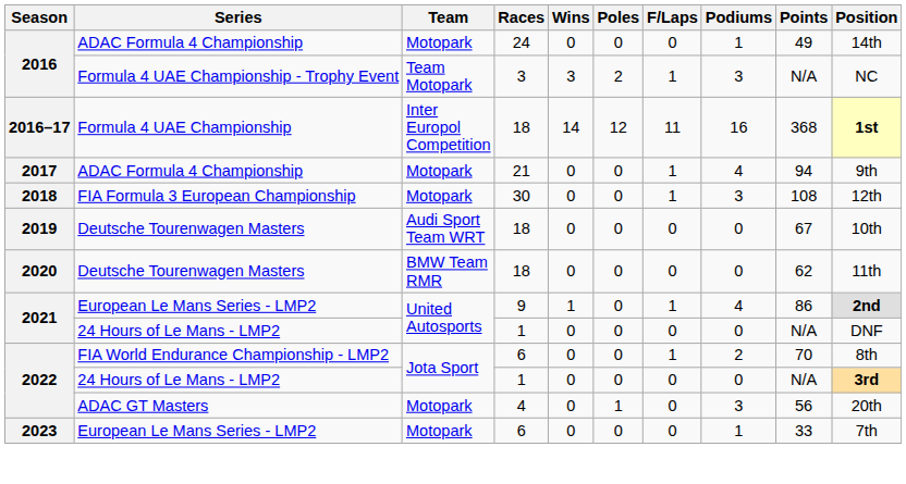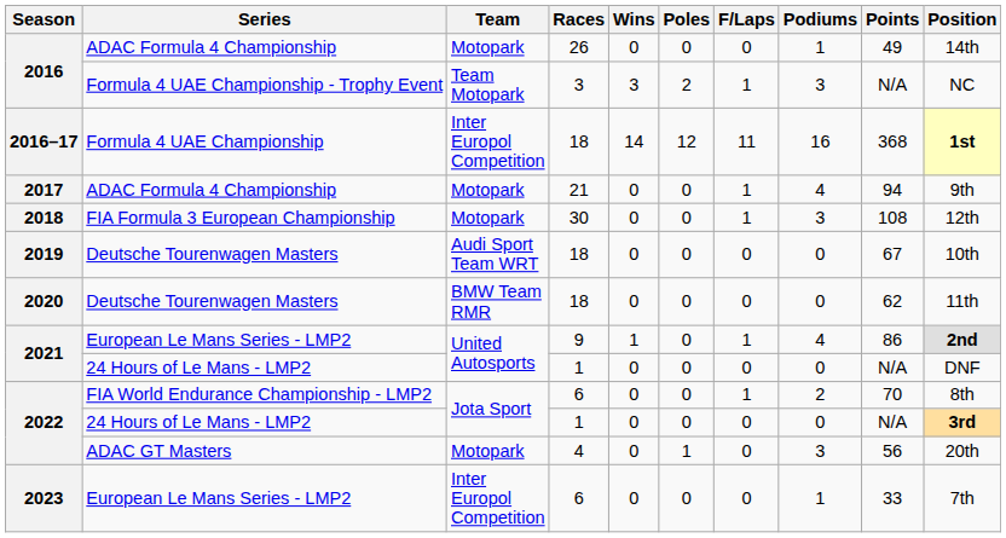 <table class="wikitable" style="font-size: 90%; text-align:center">
 <tr>
 <th>Season</th>
 <th>Series</th>
 <th>Team</th>
 <th>Races</th>
 <th>Wins</th>
 <th>Poles</th>
 <th>F/Laps</th>
 <th>Podiums</th>
 <th>Points</th>
 <th>Position</th>
 </tr>
 <tr>
 <th rowspan=2>2016</th>
 <td align=left><a href='#'>ADAC Formula 4 Championship</a></td>
 <td align=left><a href='#'>Motopark</a></td>
-<td>24</td>
+<td>26</td>
 <td>0</td>
 <td>0</td>
 <td>0</td>
 <td>1</td>
 <td>49</td>
 <td>14th</td>
 </tr>
 <tr>
 <td align=left nowrap><a href='#'>Formula 4 UAE Championship - Trophy Event</a></td>
 <td align=left><a href='#'>Team Motopark</a></td>
 <td>3</td>
 <td>3</td>
 <td>2</td>
 <td>1</td>
 <td>3</td>
 <td>N/A</td>
 <td>NC</td>
 </tr>
 <tr>
 <th nowrap>2016–17</th>
 <td align=left><a href='#'>Formula 4 UAE Championship</a></td>
 <td align=left><a href='#'>Inter Europol Competition</a></td>
 <td>18</td>
 <td>14</td>
 <td>12</td>
 <td>11</td>
 <td>16</td>
 <td>368</td>
 <td style="background:#FFFFBF;"><strong>1st</strong></td>
 </tr>
 <tr>
 <th>2017</th>
 <td align=left><a href='#'>ADAC Formula 4 Championship</a></td>
 <td align=left><a href='#'>Motopark</a></td>
 <td>21</td>
 <td>0</td>
 <td>0</td>
 <td>1</td>
 <td>4</td>
 <td>94</td>
 <td>9th</td>
 </tr>
 <tr>
 <th>2018</th>
 <td align=left><a href='#'>FIA Formula 3 European Championship</a></td>
 <td align=left><a href='#'>Motopark</a></td>
 <td>30</td>
 <td>0</td>
 <td>0</td>
 <td>1</td>
 <td>3</td>
 <td>108</td>
 <td>12th</td>
 </tr>
 <tr>
 <th>2019</th>
 <td align=left><a href='#'>Deutsche Tourenwagen Masters</a></td>
 <td align=left><a href='#'>Audi Sport Team WRT</a></td>
 <td>18</td>
 <td>0</td>
 <td>0</td>
 <td>0</td>
 <td>0</td>
 <td>67</td>
 <td>10th</td>
 </tr>
 <tr>
 <th>2020</th>
 <td align=left><a href='#'>Deutsche Tourenwagen Masters</a></td>
 <td align=left><a href='#'>BMW Team RMR</a></td>
 <td>18</td>
 <td>0</td>
 <td>0</td>
 <td>0</td>
 <td>0</td>
 <td>62</td>
 <td>11th</td>
 </tr>
 <tr>
 <th rowspan=2>2021</th>
 <td align=left><a href='#'>European Le Mans Series - LMP2</a></td>
 <td rowspan=2 align=left><a href='#'>United Autosports</a></td>
 <td>9</td>
 <td>1</td>
 <td>0</td>
 <td>1</td>
 <td>4</td>
 <td>86</td>
 <td style="background:#DFDFDF;"><strong>2nd</strong></td>
 </tr>
 <tr>
 <td align=left><a href='#'>24 Hours of Le Mans - LMP2</a></td>
 <td>1</td>
 <td>0</td>
 <td>0</td>
 <td>0</td>
 <td>0</td>
 <td>N/A</td>
 <td>DNF</td>
 </tr>
 <tr>
 <th rowspan="3">2022</th>
 <td align=left><a href='#'>FIA World Endurance Championship - LMP2</a></td>
 <td rowspan="2" align="left"><a href='#'>Jota Sport</a></td>
 <td>6</td>
 <td>0</td>
 <td>0</td>
 <td>1</td>
 <td>2</td>
 <td>70</td>
 <td>8th</td>
 </tr>
 <tr>
 <td align=left><a href='#'>24 Hours of Le Mans - LMP2</a></td>
 <td>1</td>
 <td>0</td>
 <td>0</td>
 <td>0</td>
 <td>0</td>
 <td>N/A</td>
 <td style="background:#ffdf9f;"><strong>3rd</strong></td>
 </tr>
 <tr>
 <td align=left><a href='#'>ADAC GT Masters</a></td>
 <td align=left><a href='#'>Motopark</a></td>
 <td>4</td>
 <td>0</td>
 <td>1</td>
 <td>0</td>
 <td>3</td>
 <td>56</td>
 <td>20th</td>
 </tr>
 <tr>
 <th>2023</th>
 <td align=left><a href='#'>European Le Mans Series - LMP2</a></td>
-<td align=left><a href='#'>Motopark</a></td>
+<td align=left><a href='#'>Inter Europol Competition</a></td>
 <td>6</td>
 <td>0</td>
 <td>0</td>
 <td>0</td>
 <td>1</td>
 <td>33</td>
 <td>7th</td>
 </tr>
 </table>
